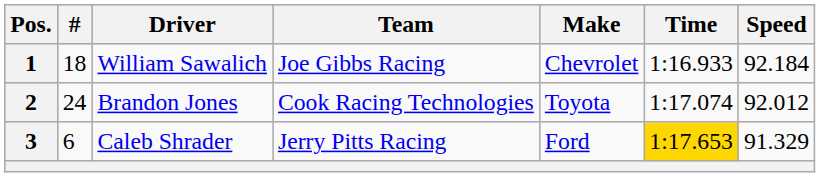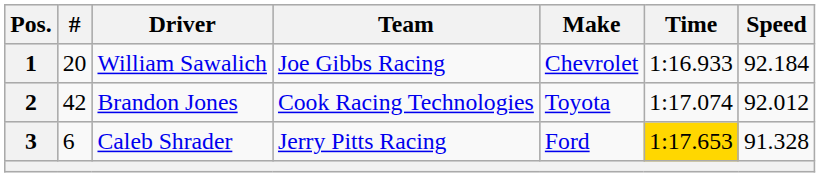 <table class="wikitable" style="font-size:95%">
 <tr>
 <th>Pos.</th>
 <th>#</th>
 <th>Driver</th>
 <th>Team</th>
 <th>Make</th>
 <th>Time</th>
 <th>Speed</th>
 </tr>
 <tr>
 <th>1</th>
-<td>18</td>
+<td>20</td>
 <td><a href='#'>William Sawalich</a></td>
 <td><a href='#'>Joe Gibbs Racing</a></td>
 <td><a href='#'>Chevrolet</a></td>
 <td>1:16.933</td>
 <td>92.184</td>
 </tr>
 <tr>
 <th>2</th>
-<td>24</td>
+<td>42</td>
 <td><a href='#'>Brandon Jones</a></td>
 <td><a href='#'>Cook Racing Technologies</a></td>
 <td><a href='#'>Toyota</a></td>
 <td>1:17.074</td>
 <td>92.012</td>
 </tr>
 <tr>
 <th>3</th>
 <td>6</td>
 <td><a href='#'>Caleb Shrader</a></td>
 <td><a href='#'>Jerry Pitts Racing</a></td>
 <td><a href='#'>Ford</a></td>
 <td style="background: gold;">1:17.653</td>
-<td>91.329</td>
+<td>91.328</td>
 </tr>
 <tr>
 <th colspan="7"></th>
 </tr>
 </table>
